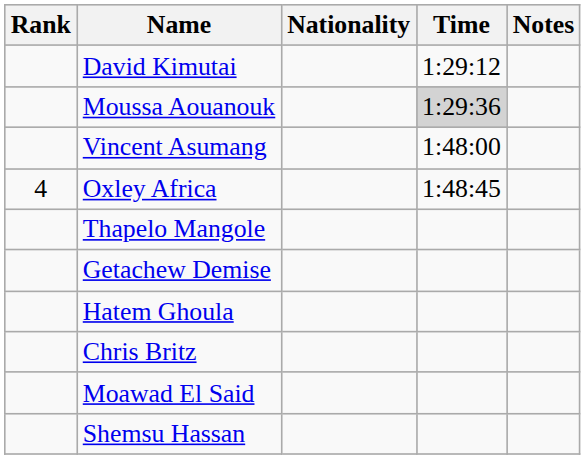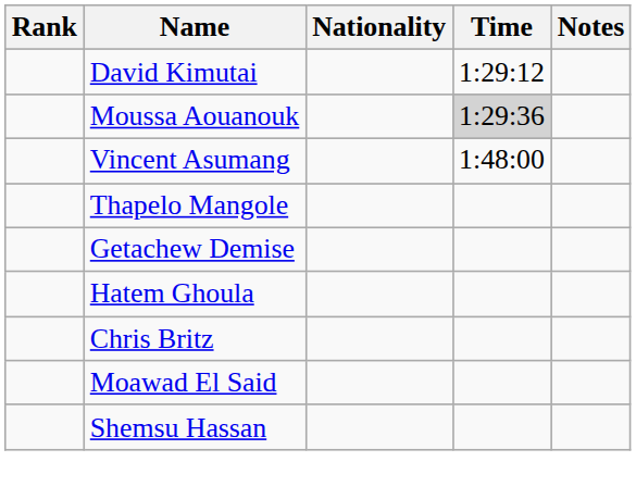 <table class="wikitable sortable" style="text-align:center">
 <tr>
 <th>Rank</th>
 <th>Name</th>
 <th>Nationality</th>
 <th>Time</th>
 <th>Notes</th>
 </tr>
 <tr>
 <td></td>
 <td align=left><a href='#'>David Kimutai</a></td>
 <td align=left></td>
 <td>1:29:12</td>
 <td></td>
 </tr>
 <tr>
 <td></td>
 <td align=left><a href='#'>Moussa Aouanouk</a></td>
 <td align=left></td>
 <td style="background: lightgrey;">1:29:36</td>
 <td></td>
 </tr>
 <tr>
 <td></td>
 <td align=left><a href='#'>Vincent Asumang</a></td>
 <td align=left></td>
 <td>1:48:00</td>
-<td></td>
-</tr>
-<tr>
-<td>4</td>
-<td align=left><a href='#'>Oxley Africa</a></td>
-<td align=left></td>
-<td>1:48:45</td>
 <td></td>
 </tr>
 <tr>
 <td></td>
 <td align=left><a href='#'>Thapelo Mangole</a></td>
 <td align=left></td>
 <td></td>
 <td></td>
 </tr>
 <tr>
 <td></td>
 <td align=left><a href='#'>Getachew Demise</a></td>
 <td align=left></td>
 <td></td>
 <td></td>
 </tr>
 <tr>
 <td></td>
 <td align=left><a href='#'>Hatem Ghoula</a></td>
 <td align=left></td>
 <td></td>
 <td></td>
 </tr>
 <tr>
 <td></td>
 <td align=left><a href='#'>Chris Britz</a></td>
 <td align=left></td>
 <td></td>
 <td></td>
 </tr>
 <tr>
 <td></td>
 <td align=left><a href='#'>Moawad El Said</a></td>
 <td align=left></td>
 <td></td>
 <td></td>
 </tr>
 <tr>
 <td></td>
 <td align=left><a href='#'>Shemsu Hassan</a></td>
 <td align=left></td>
 <td></td>
 <td></td>
 </tr>
 </table>
